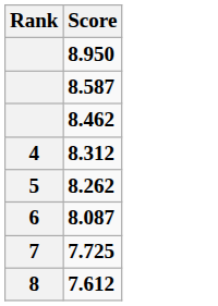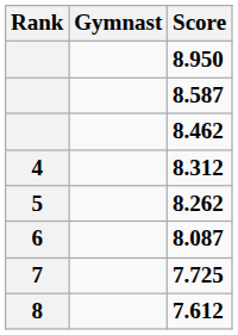 <table class="wikitable sortable">
 <tr>
 <th scope="col">Rank</th>
+<th scope="col">Gymnast</th>
 <th scope="col">Score</th>
 </tr>
 <tr>
 <th scope="row"></th>
+<td></td>
 <td><strong>8.950</strong></td>
 </tr>
 <tr>
 <th scope="row"></th>
+<td></td>
 <td><strong>8.587</strong></td>
 </tr>
 <tr>
 <th scope="row"></th>
+<td></td>
 <td><strong>8.462</strong></td>
 </tr>
 <tr>
 <th scope="row">4</th>
+<td></td>
 <td><strong>8.312</strong></td>
 </tr>
 <tr>
 <th scope="row">5</th>
+<td></td>
 <td><strong>8.262</strong></td>
 </tr>
 <tr>
 <th scope="row">6</th>
+<td></td>
 <td><strong>8.087</strong></td>
 </tr>
 <tr>
 <th scope="row">7</th>
+<td></td>
 <td><strong>7.725</strong></td>
 </tr>
 <tr>
 <th scope="row">8</th>
+<td></td>
 <td><strong>7.612</strong></td>
 </tr>
 </table>
